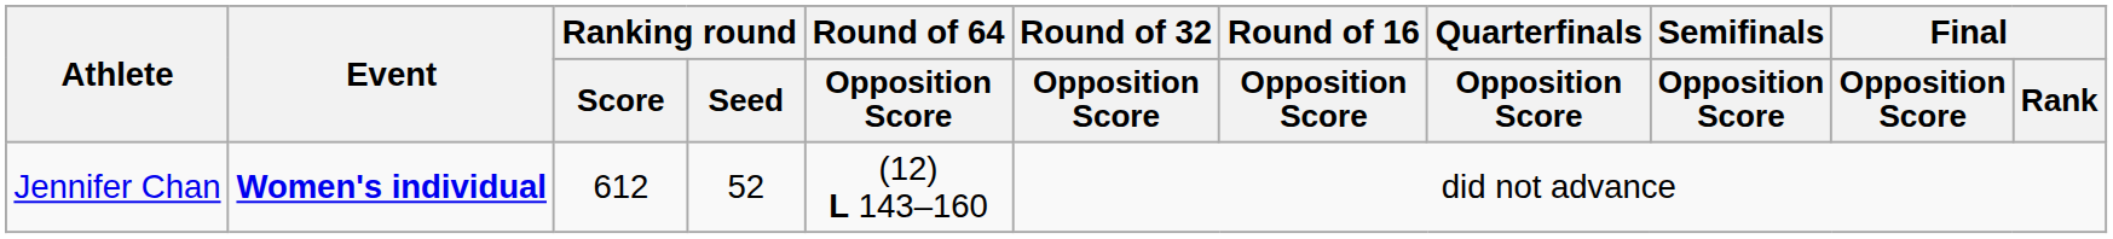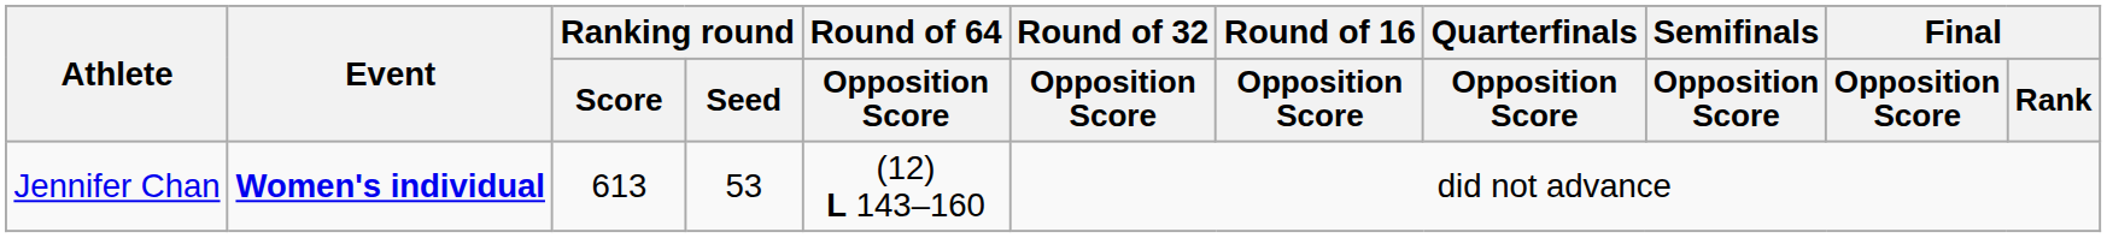 <table class="wikitable" style="font-size:90%">
 <tr>
 <th rowspan="2">Athlete</th>
 <th rowspan="2">Event</th>
 <th colspan="2">Ranking round</th>
 <th>Round of 64</th>
 <th>Round of 32</th>
 <th>Round of 16</th>
 <th>Quarterfinals</th>
 <th>Semifinals</th>
 <th colspan="2">Final</th>
 </tr>
 <tr style="font-size:95%">
 <th>Score</th>
 <th>Seed</th>
 <th>Opposition<br>Score</th>
 <th>Opposition<br>Score</th>
 <th>Opposition<br>Score</th>
 <th>Opposition<br>Score</th>
 <th>Opposition<br>Score</th>
 <th>Opposition<br>Score</th>
 <th>Rank</th>
 </tr>
 <tr align=center>
 <td align=left><a href='#'>Jennifer Chan</a></td>
 <td align=left><strong><a href='#'>Women's individual</a></strong></td>
-<td>612</td>
-<td>52</td>
+<td>613</td>
+<td>53</td>
 <td> (12)<br><strong>L</strong> 143–160</td>
 <td colspan=6>did not advance</td>
 </tr>
 </table>
